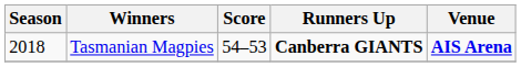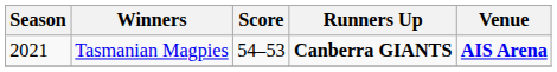 <table class="wikitable collapsible">
 <tr>
 <th>Season</th>
 <th>Winners</th>
 <th>Score</th>
 <th>Runners Up</th>
 <th>Venue</th>
 </tr>
 <tr>
-<td>2018 </td>
+<td>2021 </td>
 <td><a href='#'>Tasmanian Magpies</a></td>
 <td>54–53</td>
 <td><strong>Canberra GIANTS</strong></td>
 <td><strong><a href='#'>AIS Arena</a></strong></td>
 </tr>
 <tr>
 </tr>
 </table>
